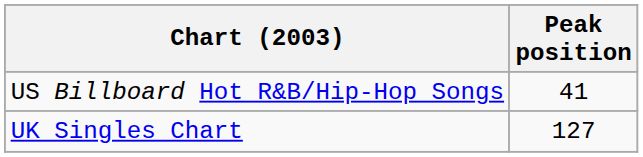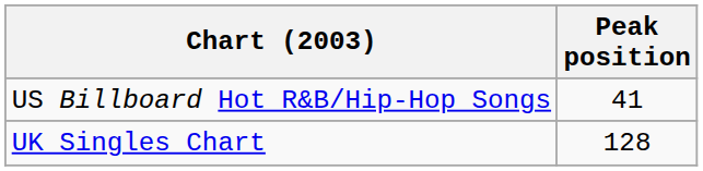 <table class="wikitable">
 <tr>
 <th>Chart (2003)</th>
 <th>Peak<br>position</th>
 </tr>
 <tr>
 <td>US <em>Billboard</em> <a href='#'>Hot R&B/Hip-Hop Songs</a></td>
 <td style="text-align:center;">41</td>
 </tr>
 <tr>
 <td><a href='#'>UK Singles Chart</a></td>
-<td style="text-align:center;">127</td>
+<td style="text-align:center;">128</td>
 </tr>
 </table>
